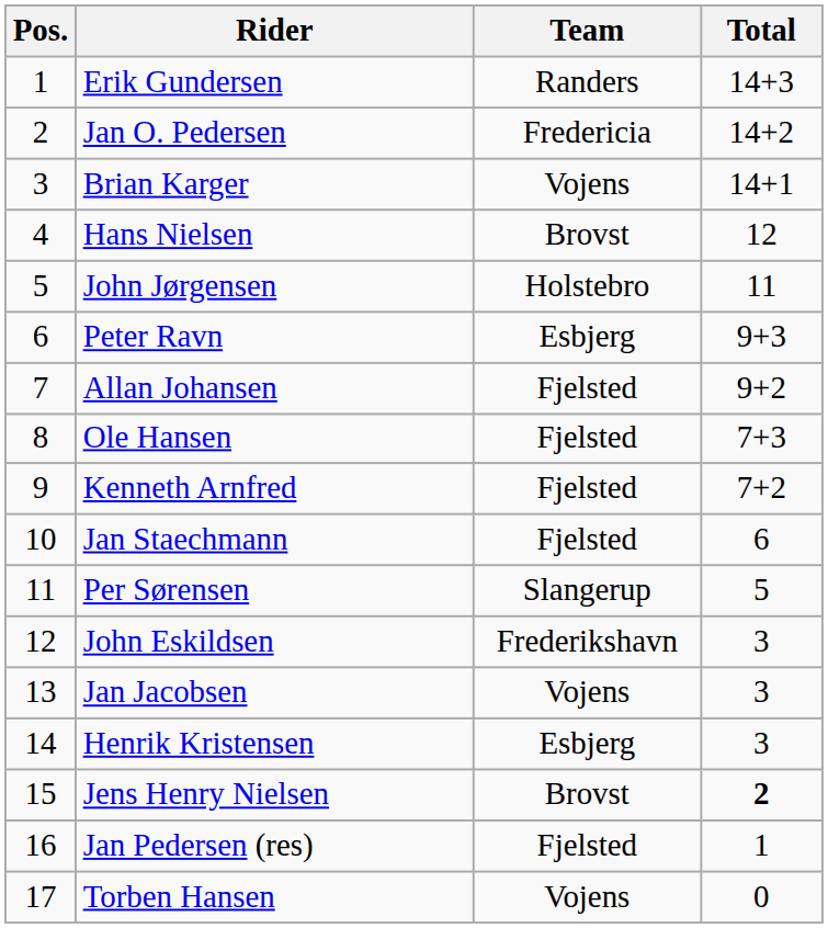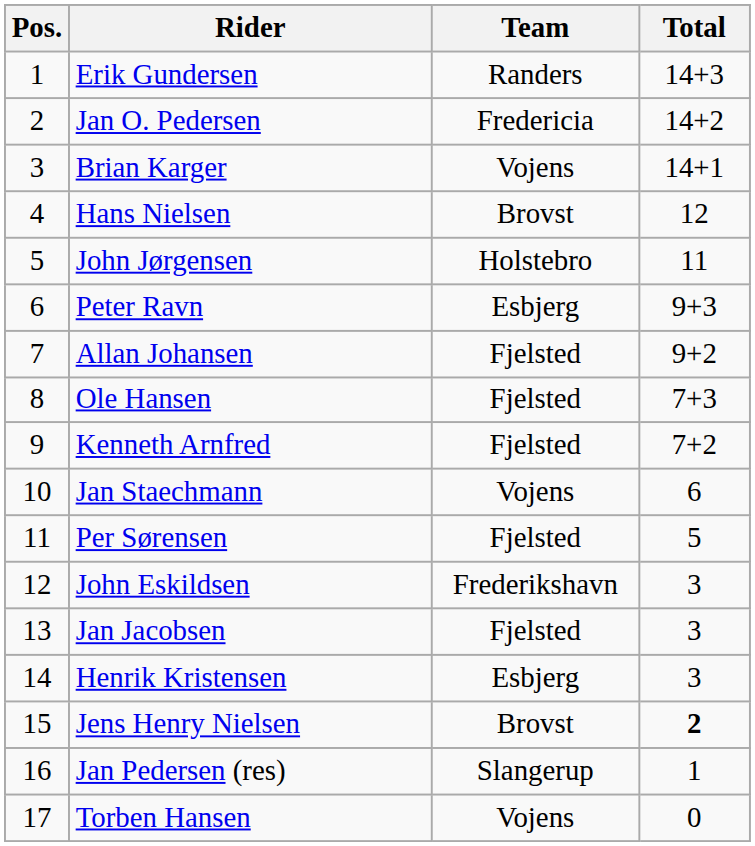 <table class=wikitable style="font-size:93%;">
 <tr>
 <th width=25px>Pos.</th>
 <th width=180px>Rider</th>
 <th width=100px>Team</th>
 <th width=50px>Total</th>
 </tr>
 <tr align=center>
 <td>1</td>
 <td align=left><a href='#'>Erik Gundersen</a></td>
 <td>Randers</td>
 <td>14+3</td>
 </tr>
 <tr align=center>
 <td>2</td>
 <td align=left><a href='#'>Jan O. Pedersen</a></td>
 <td>Fredericia</td>
 <td>14+2</td>
 </tr>
 <tr align=center>
 <td>3</td>
 <td align=left><a href='#'>Brian Karger</a></td>
 <td>Vojens</td>
 <td>14+1</td>
 </tr>
 <tr align=center>
 <td>4</td>
 <td align=left><a href='#'>Hans Nielsen</a></td>
 <td>Brovst</td>
 <td>12</td>
 </tr>
 <tr align=center>
 <td>5</td>
 <td align=left><a href='#'>John Jørgensen</a></td>
 <td>Holstebro</td>
 <td>11</td>
 </tr>
 <tr align=center>
 <td>6</td>
 <td align=left><a href='#'>Peter Ravn</a></td>
 <td>Esbjerg</td>
 <td>9+3</td>
 </tr>
 <tr align=center>
 <td>7</td>
 <td align=left><a href='#'>Allan Johansen</a></td>
 <td>Fjelsted</td>
 <td>9+2</td>
 </tr>
 <tr align=center>
 <td>8</td>
 <td align=left><a href='#'>Ole Hansen</a></td>
 <td>Fjelsted</td>
 <td>7+3</td>
 </tr>
 <tr align=center>
 <td>9</td>
 <td align=left><a href='#'>Kenneth Arnfred</a></td>
 <td>Fjelsted</td>
 <td>7+2</td>
 </tr>
 <tr align=center>
 <td>10</td>
 <td align=left><a href='#'>Jan Staechmann</a></td>
-<td>Fjelsted</td>
+<td>Vojens</td>
 <td>6</td>
 </tr>
 <tr align=center>
 <td>11</td>
 <td align=left><a href='#'>Per Sørensen</a></td>
-<td>Slangerup</td>
+<td>Fjelsted</td>
 <td>5</td>
 </tr>
 <tr align=center>
 <td>12</td>
 <td align=left><a href='#'>John Eskildsen</a></td>
 <td>Frederikshavn</td>
 <td>3</td>
 </tr>
 <tr align=center>
 <td>13</td>
 <td align=left><a href='#'>Jan Jacobsen</a></td>
-<td>Vojens</td>
+<td>Fjelsted</td>
 <td>3</td>
 </tr>
 <tr align=center>
 <td>14</td>
 <td align=left><a href='#'>Henrik Kristensen</a></td>
 <td>Esbjerg</td>
 <td>3</td>
 </tr>
 <tr align=center>
 <td>15</td>
 <td align=left><a href='#'>Jens Henry Nielsen</a></td>
 <td>Brovst</td>
 <td><strong>2</strong></td>
 </tr>
 <tr align=center>
 <td>16</td>
 <td align=left><a href='#'>Jan Pedersen</a> (res)</td>
-<td>Fjelsted</td>
+<td>Slangerup</td>
 <td>1</td>
 </tr>
 <tr align=center>
 <td>17</td>
 <td align=left><a href='#'>Torben Hansen</a></td>
 <td>Vojens</td>
 <td>0</td>
 </tr>
 </table>
